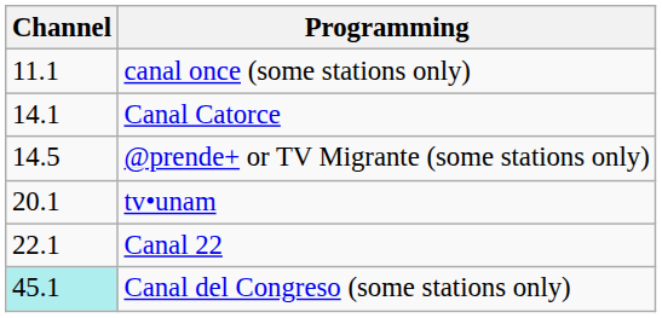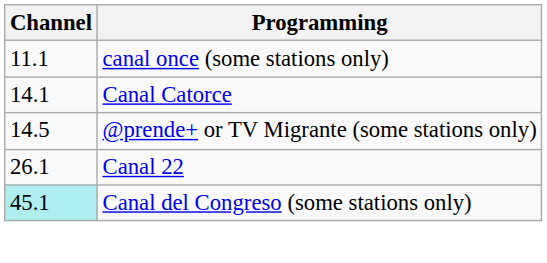 <table class="wikitable">
 <tr>
 <th>Channel</th>
 <th>Programming</th>
 </tr>
 <tr>
 <td>11.1</td>
 <td><a href='#'>canal once</a> (some stations only)</td>
 </tr>
 <tr>
 <td>14.1</td>
 <td><a href='#'>Canal Catorce</a></td>
 </tr>
 <tr>
 <td>14.5</td>
 <td><a href='#'>@prende+</a> or TV Migrante (some stations only)</td>
 </tr>
 <tr>
-<td>20.1</td>
-<td><a href='#'>tv•unam</a></td>
-</tr>
-<tr>
-<td>22.1</td>
+<td>26.1</td>
 <td><a href='#'>Canal 22</a></td>
 </tr>
 <tr>
 <td style="background: paleturquoise;">45.1</td>
 <td><a href='#'>Canal del Congreso</a> (some stations only)</td>
 </tr>
 </table>
